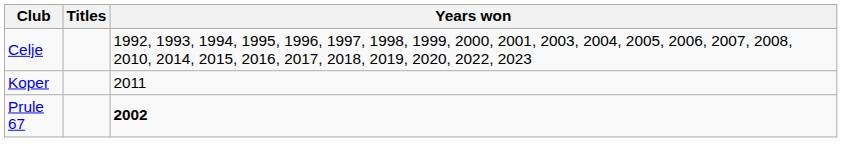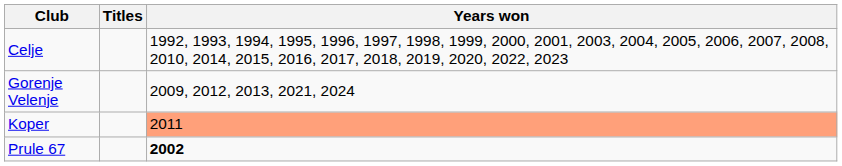 <table class="wikitable">
 <tr>
 <th>Club</th>
 <th>Titles</th>
 <th>Years won</th>
 </tr>
 <tr>
 <td><a href='#'>Celje</a></td>
 <td></td>
 <td>1992, 1993, 1994, 1995, 1996, 1997, 1998, 1999, 2000, 2001, 2003, 2004, 2005, 2006, 2007, 2008, 2010, 2014, 2015, 2016, 2017, 2018, 2019, 2020, 2022, 2023</td>
 </tr>
 <tr>
+<td><a href='#'>Gorenje Velenje</a></td>
+<td></td>
+<td>2009, 2012, 2013, 2021, 2024</td>
+</tr>
+<tr>
 <td><a href='#'>Koper</a></td>
 <td></td>
-<td>2011</td>
+<td style="background: lightsalmon;">2011</td>
 </tr>
 <tr>
 <td><a href='#'>Prule 67</a></td>
 <td></td>
 <td><strong>2002</strong></td>
 </tr>
 </table>
